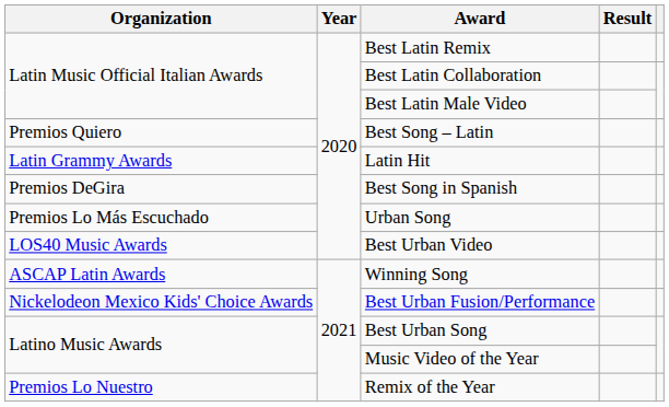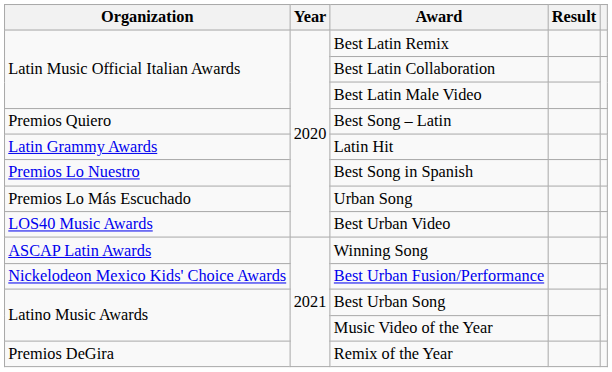 <table class="wikitable sortable plainrowheaders">
 <tr>
 <th scope="col">Organization</th>
 <th scope="col">Year</th>
 <th scope="col">Award</th>
 <th scope="col">Result</th>
 <th class="unsortable"></th>
 </tr>
 <tr>
 <td rowspan="3">Latin Music Official Italian Awards</td>
 <td rowspan=8>2020</td>
 <td>Best Latin Remix</td>
 <td></td>
 <td align="center"></td>
 </tr>
 <tr>
 <td>Best Latin Collaboration</td>
 <td></td>
 <td rowspan="2" align="center"></td>
 </tr>
 <tr>
 <td>Best Latin Male Video</td>
 <td></td>
 </tr>
 <tr>
 <td>Premios Quiero</td>
 <td>Best Song – Latin</td>
 <td></td>
 <td align="center"></td>
 </tr>
 <tr>
 <td><a href='#'>Latin Grammy Awards</a></td>
 <td>Latin Hit</td>
 <td></td>
 <td align="center"></td>
 </tr>
 <tr>
-<td>Premios DeGira</td>
+<td><a href='#'>Premios Lo Nuestro</a></td>
 <td>Best Song in Spanish</td>
 <td></td>
 <td style="text-align:center;"></td>
 </tr>
 <tr>
 <td>Premios Lo Más Escuchado</td>
 <td>Urban Song</td>
 <td></td>
 <td align="center"></td>
 </tr>
 <tr>
 <td><a href='#'>LOS40 Music Awards</a></td>
 <td>Best Urban Video</td>
 <td></td>
 <td align="center"></td>
 </tr>
 <tr>
 <td><a href='#'>ASCAP Latin Awards</a></td>
 <td rowspan=5>2021</td>
 <td>Winning Song</td>
 <td></td>
 <td align="center"></td>
 </tr>
 <tr>
 <td><a href='#'>Nickelodeon Mexico Kids' Choice Awards</a></td>
 <td><a href='#'>Best Urban Fusion/Performance</a></td>
 <td></td>
 <td align="center"></td>
 </tr>
 <tr>
 <td rowspan="2">Latino Music Awards</td>
 <td>Best Urban Song</td>
 <td></td>
 <td rowspan="2" align="center"></td>
 </tr>
 <tr>
 <td>Music Video of the Year</td>
 <td></td>
 </tr>
 <tr>
-<td><a href='#'>Premios Lo Nuestro</a></td>
+<td>Premios DeGira</td>
 <td>Remix of the Year</td>
 <td></td>
 <td align="center"></td>
 </tr>
 </table>
